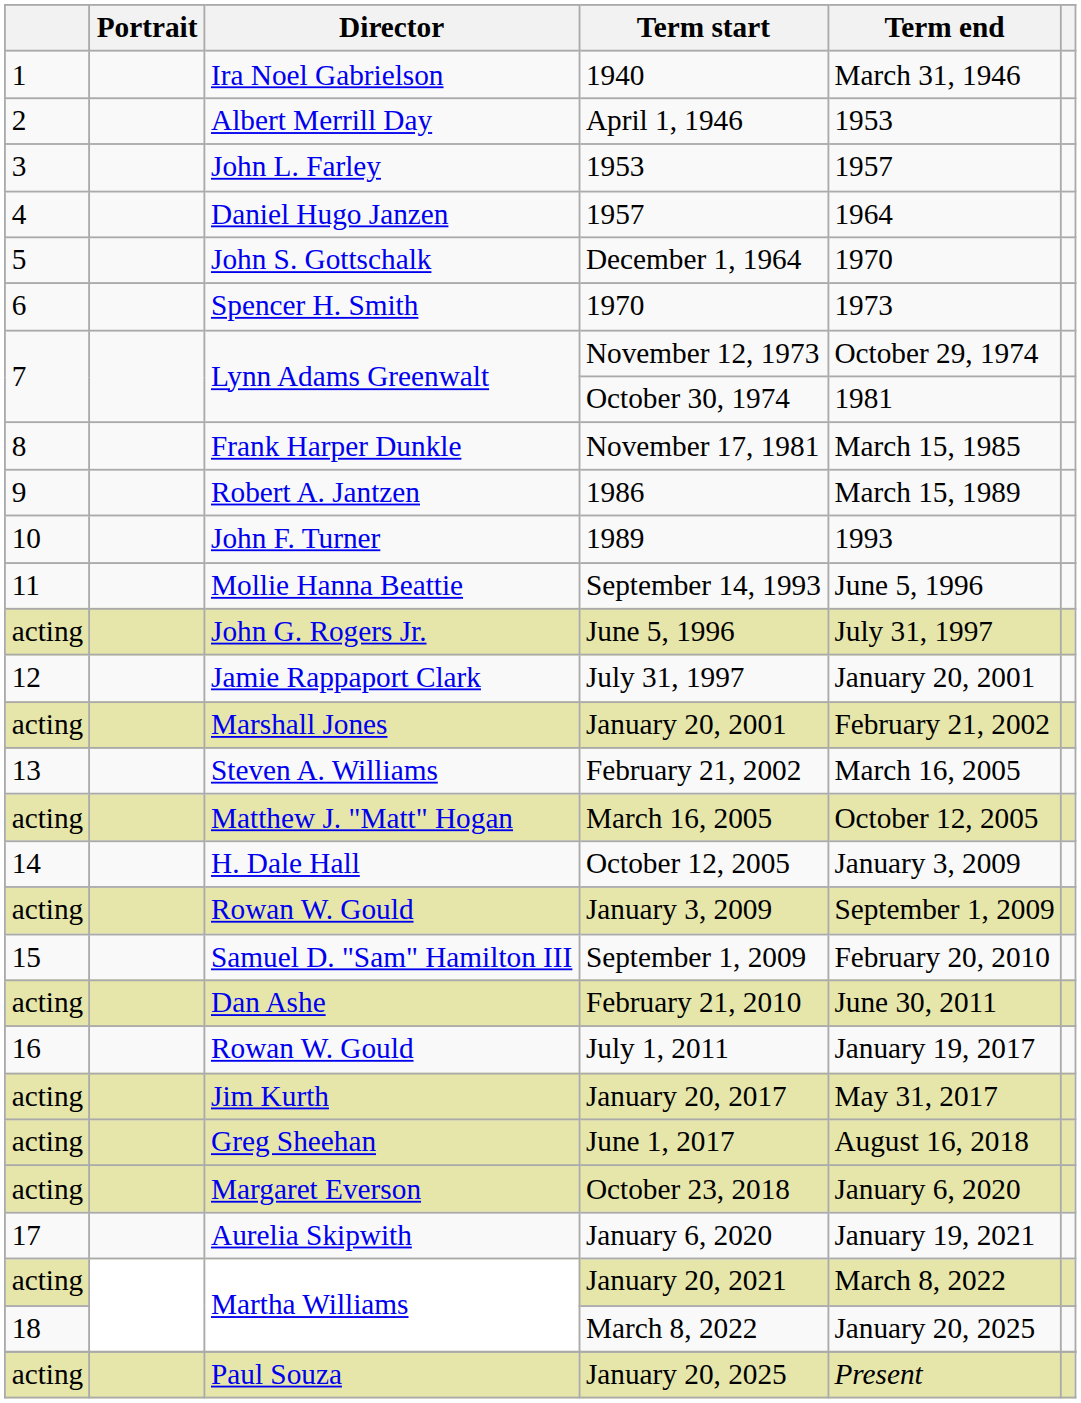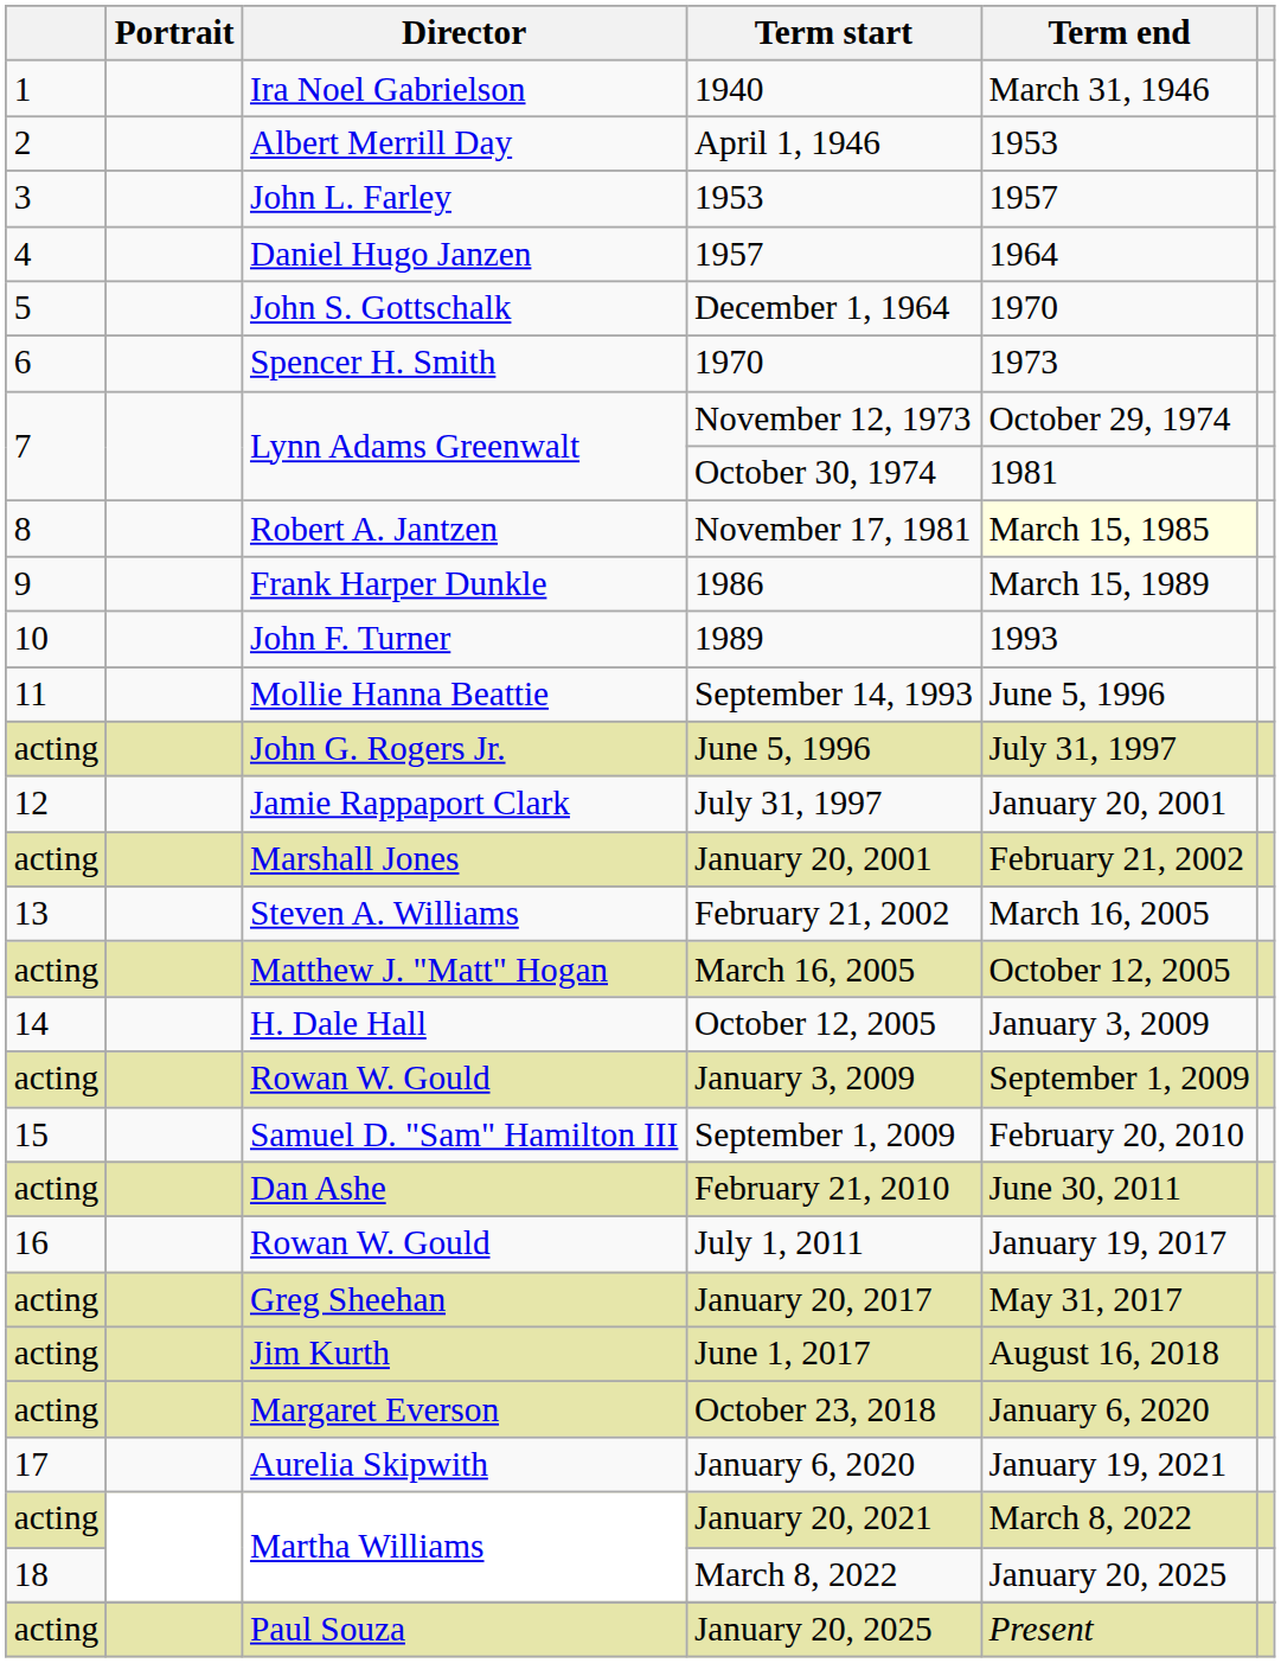 <table class="wikitable">
 <tr>
 <th></th>
 <th>Portrait</th>
 <th>Director</th>
 <th>Term start</th>
 <th>Term end</th>
 <th></th>
 </tr>
 <tr>
 <td>1</td>
 <td></td>
 <td><a href='#'>Ira Noel Gabrielson</a></td>
 <td>1940</td>
 <td>March 31, 1946</td>
 <td></td>
 </tr>
 <tr>
 <td>2</td>
 <td></td>
 <td><a href='#'>Albert Merrill Day</a></td>
 <td>April 1, 1946</td>
 <td>1953</td>
 <td></td>
 </tr>
 <tr>
 <td>3</td>
 <td></td>
 <td><a href='#'>John L. Farley</a></td>
 <td>1953</td>
 <td>1957</td>
 <td></td>
 </tr>
 <tr>
 <td>4</td>
 <td></td>
 <td><a href='#'>Daniel Hugo Janzen</a></td>
 <td>1957</td>
 <td>1964</td>
 <td></td>
 </tr>
 <tr>
 <td>5</td>
 <td></td>
 <td><a href='#'>John S. Gottschalk</a></td>
 <td>December 1, 1964</td>
 <td>1970</td>
 <td></td>
 </tr>
 <tr>
 <td>6</td>
 <td></td>
 <td><a href='#'>Spencer H. Smith</a></td>
 <td>1970</td>
 <td>1973</td>
 <td></td>
 </tr>
 <tr>
 <td rowspan="2">7</td>
 <td rowspan="2"></td>
 <td rowspan="2"><a href='#'>Lynn Adams Greenwalt</a></td>
 <td>November 12, 1973</td>
 <td>October 29, 1974</td>
 <td></td>
 </tr>
 <tr>
 <td>October 30, 1974</td>
 <td>1981</td>
 <td></td>
 </tr>
 <tr>
 <td>8</td>
 <td></td>
-<td><a href='#'>Frank Harper Dunkle</a></td>
+<td><a href='#'>Robert A. Jantzen</a></td>
 <td>November 17, 1981</td>
-<td>March 15, 1985</td>
+<td style="background: lightyellow;">March 15, 1985</td>
 <td></td>
 </tr>
 <tr>
 <td>9</td>
 <td></td>
-<td><a href='#'>Robert A. Jantzen</a></td>
+<td><a href='#'>Frank Harper Dunkle</a></td>
 <td>1986</td>
 <td>March 15, 1989</td>
 <td></td>
 </tr>
 <tr>
 <td>10</td>
 <td></td>
 <td><a href='#'>John F. Turner</a></td>
 <td>1989</td>
 <td>1993</td>
 <td></td>
 </tr>
 <tr>
 <td>11</td>
 <td></td>
 <td><a href='#'>Mollie Hanna Beattie</a></td>
 <td>September 14, 1993</td>
 <td>June 5, 1996</td>
 <td></td>
 </tr>
 <tr bgcolor="#e6e6aa">
 <td>acting</td>
 <td></td>
 <td><a href='#'>John G. Rogers Jr.</a></td>
 <td>June 5, 1996</td>
 <td>July 31, 1997</td>
 <td></td>
 </tr>
 <tr>
 <td>12</td>
 <td></td>
 <td><a href='#'>Jamie Rappaport Clark</a></td>
 <td>July 31, 1997</td>
 <td>January 20, 2001</td>
 <td></td>
 </tr>
 <tr bgcolor="#e6e6aa">
 <td>acting</td>
 <td></td>
 <td><a href='#'>Marshall Jones</a></td>
 <td>January 20, 2001</td>
 <td>February 21, 2002</td>
 <td></td>
 </tr>
 <tr>
 <td>13</td>
 <td></td>
 <td><a href='#'>Steven A. Williams</a></td>
 <td>February 21, 2002</td>
 <td>March 16, 2005</td>
 <td></td>
 </tr>
 <tr bgcolor="#e6e6aa">
 <td>acting</td>
 <td></td>
 <td><a href='#'>Matthew J. "Matt" Hogan</a></td>
 <td>March 16, 2005</td>
 <td>October 12, 2005</td>
 <td></td>
 </tr>
 <tr>
 <td>14</td>
 <td></td>
 <td><a href='#'>H. Dale Hall</a></td>
 <td>October 12, 2005</td>
 <td>January 3, 2009</td>
 <td></td>
 </tr>
 <tr bgcolor="#e6e6aa">
 <td>acting</td>
 <td></td>
 <td><a href='#'>Rowan W. Gould</a></td>
 <td>January 3, 2009</td>
 <td>September 1, 2009</td>
 <td></td>
 </tr>
 <tr>
 <td>15</td>
 <td></td>
 <td><a href='#'>Samuel D. "Sam" Hamilton III</a></td>
 <td>September 1, 2009</td>
 <td>February 20, 2010</td>
 <td></td>
 </tr>
 <tr bgcolor="#e6e6aa">
 <td>acting</td>
 <td></td>
 <td><a href='#'>Dan Ashe</a></td>
 <td>February 21, 2010</td>
 <td>June 30, 2011</td>
 <td></td>
 </tr>
 <tr>
 <td>16</td>
 <td></td>
 <td><a href='#'>Rowan W. Gould</a></td>
 <td>July 1, 2011</td>
 <td>January 19, 2017</td>
 <td></td>
 </tr>
 <tr bgcolor="#e6e6aa">
 <td>acting</td>
 <td></td>
-<td><a href='#'>Jim Kurth</a></td>
+<td><a href='#'>Greg Sheehan</a></td>
 <td>January 20, 2017</td>
 <td>May 31, 2017</td>
 <td></td>
 </tr>
 <tr bgcolor="#e6e6aa">
 <td>acting</td>
 <td></td>
-<td><a href='#'>Greg Sheehan</a></td>
+<td><a href='#'>Jim Kurth</a></td>
 <td>June 1, 2017</td>
 <td>August 16, 2018</td>
 <td></td>
 </tr>
 <tr bgcolor="#e6e6aa">
 <td>acting</td>
 <td></td>
 <td><a href='#'>Margaret Everson</a></td>
 <td>October 23, 2018</td>
 <td>January 6, 2020</td>
 <td></td>
 </tr>
 <tr>
 <td>17</td>
 <td></td>
 <td><a href='#'>Aurelia Skipwith</a></td>
 <td>January 6, 2020</td>
 <td>January 19, 2021</td>
 <td></td>
 </tr>
 <tr bgcolor="#e6e6aa">
 <td>acting</td>
 <td rowspan="2" bgcolor="#ffffff"></td>
 <td rowspan="2" bgcolor="#ffffff"><a href='#'>Martha Williams</a></td>
 <td>January 20, 2021</td>
 <td>March 8, 2022</td>
 <td></td>
 </tr>
 <tr>
 <td>18</td>
 <td>March 8, 2022</td>
 <td>January 20, 2025</td>
 <td></td>
 </tr>
 <tr>
 </tr>
 <tr bgcolor="#e6e6aa">
 <td>acting</td>
 <td></td>
 <td><a href='#'>Paul Souza</a></td>
 <td>January 20, 2025</td>
 <td><em>Present</em></td>
 <td></td>
 </tr>
 </table>
